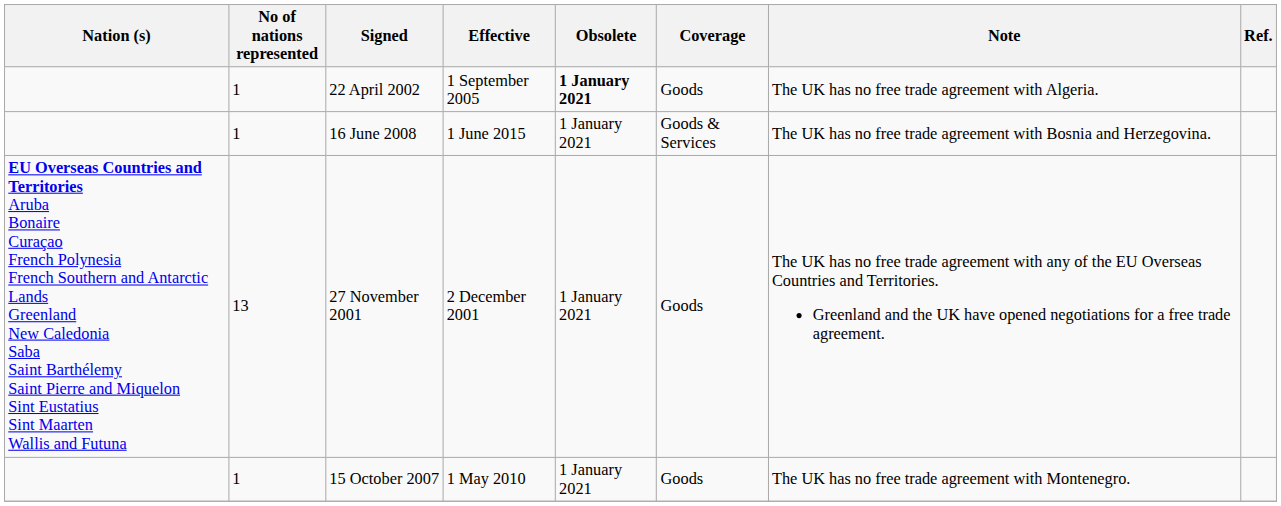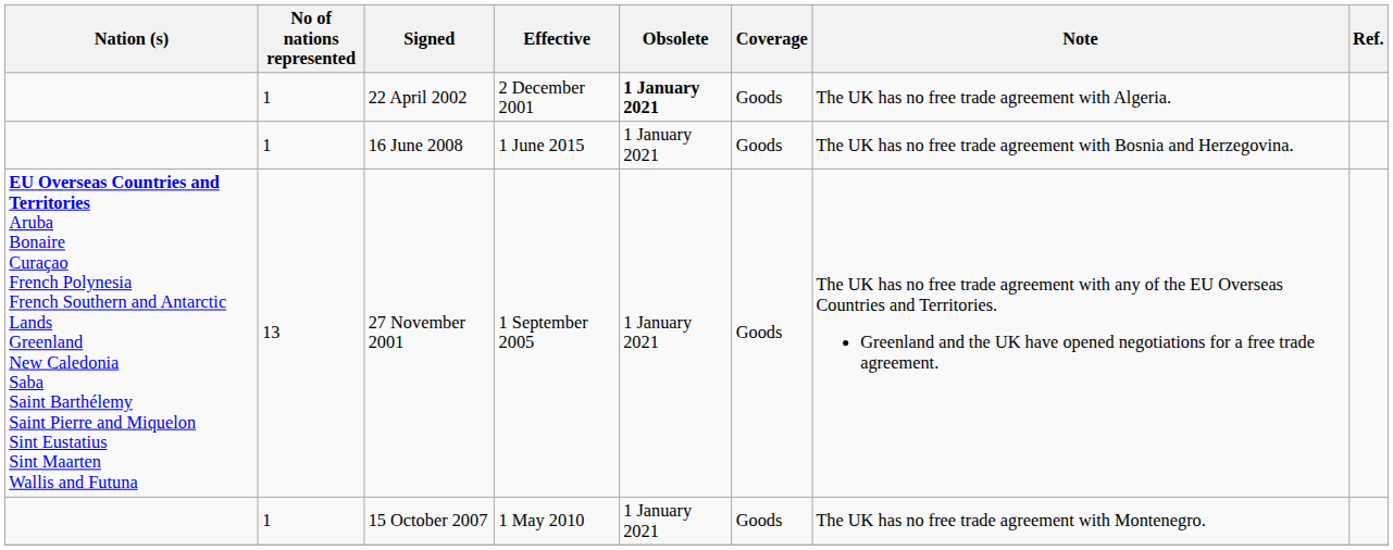 <table class="wikitable sortable">
 <tr>
 <th>Nation (s)</th>
 <th>No of nations<br>represented</th>
 <th>Signed</th>
 <th>Effective</th>
 <th>Obsolete</th>
 <th>Coverage</th>
 <th class=unsortable>Note</th>
 <th class=unsortable>Ref.</th>
 </tr>
 <tr>
 <td></td>
 <td>1</td>
 <td>22 April 2002</td>
-<td>1 September 2005</td>
+<td>2 December 2001</td>
 <td><strong>1 January 2021</strong></td>
 <td>Goods</td>
 <td>The UK has no free trade agreement with Algeria.</td>
 <td></td>
 </tr>
 <tr>
 <td></td>
 <td>1</td>
 <td>16 June 2008</td>
 <td>1 June 2015</td>
 <td>1 January 2021</td>
-<td>Goods & Services</td>
+<td>Goods</td>
 <td>The UK has no free trade agreement with Bosnia and Herzegovina.</td>
 <td></td>
 </tr>
 <tr>
 <td><strong> <a href='#'>EU Overseas Countries and Territories</a></strong><br> <a href='#'>Aruba</a><br> <a href='#'>Bonaire</a><br> <a href='#'>Curaçao</a><br> <a href='#'>French Polynesia</a><br> <a href='#'>French Southern and Antarctic Lands</a><br> <a href='#'>Greenland</a><br> <a href='#'>New Caledonia</a><br> <a href='#'>Saba</a><br> <a href='#'>Saint Barthélemy</a><br> <a href='#'>Saint Pierre and Miquelon</a><br> <a href='#'>Sint Eustatius</a><br> <a href='#'>Sint Maarten</a><br> <a href='#'>Wallis and Futuna</a></td>
 <td>13</td>
 <td>27 November 2001</td>
-<td>2 December 2001</td>
+<td>1 September 2005</td>
 <td>1 January 2021</td>
 <td>Goods</td>
 <td>The UK has no free trade agreement with any of the EU Overseas Countries and Territories.<br><ul><li>Greenland and the UK have opened negotiations for a free trade agreement.</li></ul></td>
 <td></td>
 </tr>
 <tr>
 <td></td>
 <td>1</td>
 <td>15 October 2007</td>
 <td>1 May 2010</td>
 <td>1 January 2021</td>
 <td>Goods</td>
 <td>The UK has no free trade agreement with Montenegro.</td>
 <td></td>
 </tr>
 <tr>
 </tr>
 </table>
